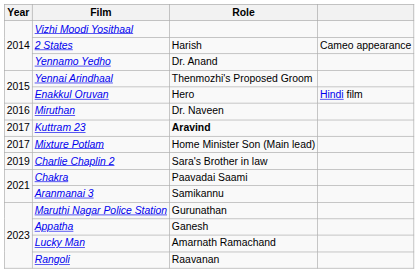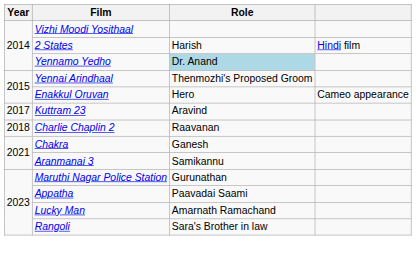 <table class="wikitable sortable">
 <tr style="background:#ccc; text-align:center;">
 <th>Year</th>
 <th>Film</th>
 <th>Role</th>
 <th></th>
 </tr>
 <tr>
 <td rowspan="3">2014</td>
 <td><em><a href='#'>Vizhi Moodi Yosithaal</a></em></td>
 <td></td>
 <td></td>
 </tr>
 <tr>
 <td><em><a href='#'>2 States</a></em></td>
 <td>Harish</td>
-<td>Cameo appearance</td>
+<td><a href='#'>Hindi</a> film</td>
 </tr>
 <tr>
 <td><em><a href='#'>Yennamo Yedho</a></em></td>
-<td>Dr. Anand</td>
+<td style="background: lightblue;">Dr. Anand</td>
 <td></td>
 </tr>
 <tr>
 <td rowspan="2">2015</td>
 <td><em><a href='#'>Yennai Arindhaal</a></em></td>
 <td>Thenmozhi's Proposed Groom</td>
 <td></td>
 </tr>
 <tr>
 <td><em><a href='#'>Enakkul Oruvan</a></em></td>
 <td>Hero</td>
-<td><a href='#'>Hindi</a> film</td>
-</tr>
-<tr>
-<td>2016</td>
-<td><em><a href='#'>Miruthan</a></em></td>
-<td>Dr. Naveen</td>
-<td></td>
+<td>Cameo appearance</td>
 </tr>
 <tr>
 <td>2017</td>
 <td><em><a href='#'>Kuttram 23</a></em></td>
-<td><strong>Aravind</strong></td>
+<td>Aravind</td>
 <td></td>
 </tr>
 <tr>
-<td>2017</td>
-<td><em><a href='#'>Mixture Potlam</a></em></td>
-<td>Home Minister Son (Main lead)</td>
-<td></td>
-</tr>
-<tr>
-<td>2019</td>
+<td>2018</td>
 <td><em><a href='#'>Charlie Chaplin 2</a></em></td>
-<td>Sara's Brother in law</td>
+<td>Raavanan</td>
 <td></td>
 </tr>
 <tr>
 <td rowspan="2">2021</td>
 <td><em><a href='#'>Chakra</a></em></td>
-<td>Paavadai Saami</td>
+<td>Ganesh</td>
 <td></td>
 </tr>
 <tr>
 <td><em><a href='#'>Aranmanai 3</a></em></td>
 <td>Samikannu</td>
 <td></td>
 </tr>
 <tr>
 <td rowspan="4">2023</td>
 <td><em><a href='#'>Maruthi Nagar Police Station</a></em></td>
 <td>Gurunathan</td>
 <td></td>
 </tr>
 <tr>
 <td><em><a href='#'>Appatha</a></em></td>
-<td>Ganesh</td>
+<td>Paavadai Saami</td>
 <td></td>
 </tr>
 <tr>
 <td><em><a href='#'>Lucky Man</a></em></td>
 <td>Amarnath Ramachand</td>
 <td></td>
 </tr>
 <tr>
 <td><em><a href='#'>Rangoli</a></em></td>
-<td>Raavanan</td>
+<td>Sara's Brother in law</td>
 <td></td>
 </tr>
 </table>
